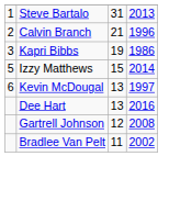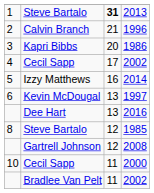 <table class="wikitable">
 <tr>
 </tr>
 <tr>
 <td>1</td>
 <td><a href='#'>Steve Bartalo</a></td>
-<td>31</td>
+<td><strong>31</strong></td>
 <td><a href='#'>2013</a></td>
 </tr>
 <tr>
 <td>2</td>
 <td><a href='#'>Calvin Branch</a></td>
 <td>21</td>
 <td><a href='#'>1996</a></td>
 </tr>
 <tr>
 <td>3</td>
 <td><a href='#'>Kapri Bibbs</a></td>
-<td>19</td>
+<td>20</td>
 <td><a href='#'>1986</a></td>
+</tr>
+<tr>
+<td>4</td>
+<td><a href='#'>Cecil Sapp</a></td>
+<td>17</td>
+<td><a href='#'>2002</a></td>
 </tr>
 <tr>
 <td>5</td>
 <td>Izzy Matthews</td>
-<td>15</td>
+<td>16</td>
 <td><a href='#'>2014</a></td>
 </tr>
 <tr>
 <td>6</td>
 <td><a href='#'>Kevin McDougal</a></td>
 <td>13</td>
 <td><a href='#'>1997</a></td>
 </tr>
 <tr>
 <td></td>
 <td><a href='#'>Dee Hart</a></td>
 <td>13</td>
 <td><a href='#'>2016</a></td>
 </tr>
 <tr>
+<td>8</td>
+<td><a href='#'>Steve Bartalo</a></td>
+<td>12</td>
+<td><a href='#'>1985</a></td>
+</tr>
+<tr>
 <td></td>
 <td><a href='#'>Gartrell Johnson</a></td>
 <td>12</td>
 <td><a href='#'>2008</a></td>
+</tr>
+<tr>
+<td>10</td>
+<td><a href='#'>Cecil Sapp</a></td>
+<td>11</td>
+<td><a href='#'>2000</a></td>
 </tr>
 <tr>
 <td></td>
 <td><a href='#'>Bradlee Van Pelt</a></td>
 <td>11</td>
 <td><a href='#'>2002</a></td>
 </tr>
 </table>
